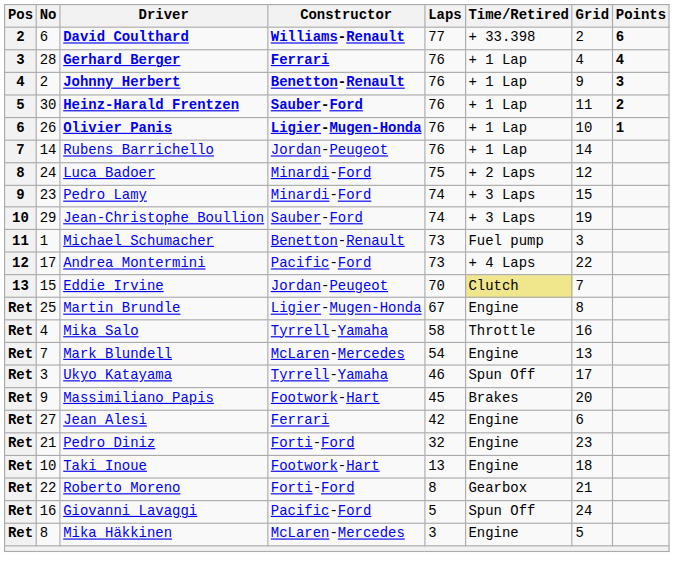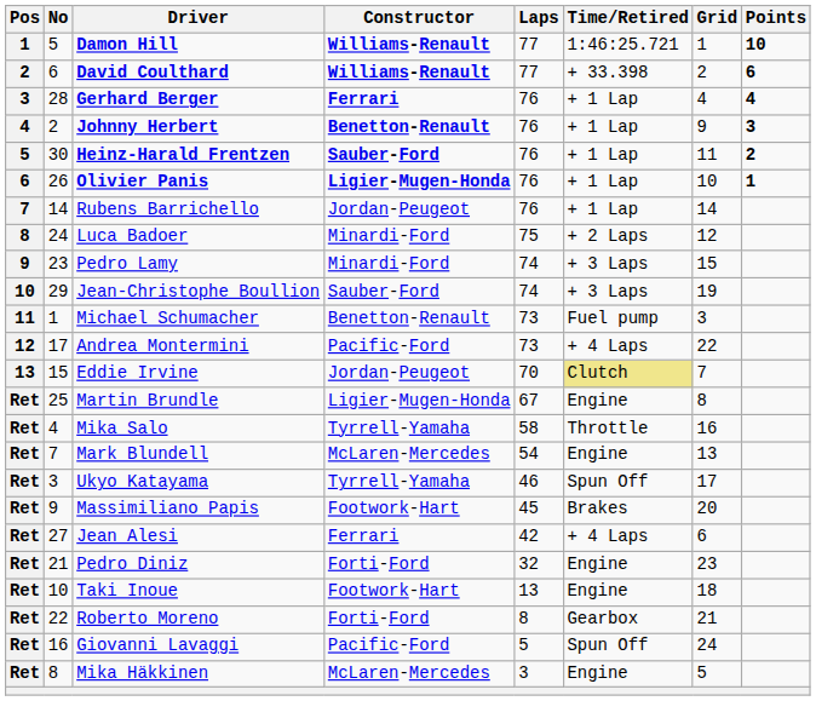 <table class="wikitable" style="font-size: 95%;">
 <tr>
 <th>Pos</th>
 <th>No</th>
 <th>Driver</th>
 <th>Constructor</th>
 <th>Laps</th>
 <th>Time/Retired</th>
 <th>Grid</th>
 <th>Points</th>
+</tr>
+<tr>
+<th>1</th>
+<td>5</td>
+<td> <strong><a href='#'>Damon Hill</a></strong></td>
+<td><strong><a href='#'>Williams</a>-<a href='#'>Renault</a></strong></td>
+<td>77</td>
+<td>1:46:25.721</td>
+<td>1</td>
+<td><strong>10</strong></td>
 </tr>
 <tr>
 <th>2</th>
 <td>6</td>
 <td> <strong><a href='#'>David Coulthard</a></strong></td>
 <td><strong><a href='#'>Williams</a>-<a href='#'>Renault</a></strong></td>
 <td>77</td>
 <td>+ 33.398</td>
 <td>2</td>
 <td><strong>6</strong></td>
 </tr>
 <tr>
 <th>3</th>
 <td>28</td>
 <td> <strong><a href='#'>Gerhard Berger</a></strong></td>
 <td><strong><a href='#'>Ferrari</a></strong></td>
 <td>76</td>
 <td>+ 1 Lap</td>
 <td>4</td>
 <td><strong>4</strong></td>
 </tr>
 <tr>
 <th>4</th>
 <td>2</td>
 <td> <strong><a href='#'>Johnny Herbert</a></strong></td>
 <td><strong><a href='#'>Benetton</a>-<a href='#'>Renault</a></strong></td>
 <td>76</td>
 <td>+ 1 Lap</td>
 <td>9</td>
 <td><strong>3</strong></td>
 </tr>
 <tr>
 <th>5</th>
 <td>30</td>
 <td> <strong><a href='#'>Heinz-Harald Frentzen</a></strong></td>
 <td><strong><a href='#'>Sauber</a>-<a href='#'>Ford</a></strong></td>
 <td>76</td>
 <td>+ 1 Lap</td>
 <td>11</td>
 <td><strong>2</strong></td>
 </tr>
 <tr>
 <th>6</th>
 <td>26</td>
 <td> <strong><a href='#'>Olivier Panis</a></strong></td>
 <td><strong><a href='#'>Ligier</a>-<a href='#'>Mugen-Honda</a></strong></td>
 <td>76</td>
 <td>+ 1 Lap</td>
 <td>10</td>
 <td><strong>1</strong></td>
 </tr>
 <tr>
 <th>7</th>
 <td>14</td>
 <td> <a href='#'>Rubens Barrichello</a></td>
 <td><a href='#'>Jordan</a>-<a href='#'>Peugeot</a></td>
 <td>76</td>
 <td>+ 1 Lap</td>
 <td>14</td>
 <td> </td>
 </tr>
 <tr>
 <th>8</th>
 <td>24</td>
 <td> <a href='#'>Luca Badoer</a></td>
 <td><a href='#'>Minardi</a>-<a href='#'>Ford</a></td>
 <td>75</td>
 <td>+ 2 Laps</td>
 <td>12</td>
 <td> </td>
 </tr>
 <tr>
 <th>9</th>
 <td>23</td>
 <td> <a href='#'>Pedro Lamy</a></td>
 <td><a href='#'>Minardi</a>-<a href='#'>Ford</a></td>
 <td>74</td>
 <td>+ 3 Laps</td>
 <td>15</td>
 <td> </td>
 </tr>
 <tr>
 <th>10</th>
 <td>29</td>
 <td> <a href='#'>Jean-Christophe Boullion</a></td>
 <td><a href='#'>Sauber</a>-<a href='#'>Ford</a></td>
 <td>74</td>
 <td>+ 3 Laps</td>
 <td>19</td>
 <td> </td>
 </tr>
 <tr>
 <th>11</th>
 <td>1</td>
 <td> <a href='#'>Michael Schumacher</a></td>
 <td><a href='#'>Benetton</a>-<a href='#'>Renault</a></td>
 <td>73</td>
 <td>Fuel pump</td>
 <td>3</td>
 <td> </td>
 </tr>
 <tr>
 <th>12</th>
 <td>17</td>
 <td> <a href='#'>Andrea Montermini</a></td>
 <td><a href='#'>Pacific</a>-<a href='#'>Ford</a></td>
 <td>73</td>
 <td>+ 4 Laps</td>
 <td>22</td>
 <td> </td>
 </tr>
 <tr>
 <th>13</th>
 <td>15</td>
 <td> <a href='#'>Eddie Irvine</a></td>
 <td><a href='#'>Jordan</a>-<a href='#'>Peugeot</a></td>
 <td>70</td>
 <td style="background: khaki;">Clutch</td>
 <td>7</td>
 <td> </td>
 </tr>
 <tr>
 <th>Ret</th>
 <td>25</td>
 <td> <a href='#'>Martin Brundle</a></td>
 <td><a href='#'>Ligier</a>-<a href='#'>Mugen-Honda</a></td>
 <td>67</td>
 <td>Engine</td>
 <td>8</td>
 <td> </td>
 </tr>
 <tr>
 <th>Ret</th>
 <td>4</td>
 <td> <a href='#'>Mika Salo</a></td>
 <td><a href='#'>Tyrrell</a>-<a href='#'>Yamaha</a></td>
 <td>58</td>
 <td>Throttle</td>
 <td>16</td>
 <td> </td>
 </tr>
 <tr>
 <th>Ret</th>
 <td>7</td>
 <td> <a href='#'>Mark Blundell</a></td>
 <td><a href='#'>McLaren</a>-<a href='#'>Mercedes</a></td>
 <td>54</td>
 <td>Engine</td>
 <td>13</td>
 <td> </td>
 </tr>
 <tr>
 <th>Ret</th>
 <td>3</td>
 <td> <a href='#'>Ukyo Katayama</a></td>
 <td><a href='#'>Tyrrell</a>-<a href='#'>Yamaha</a></td>
 <td>46</td>
 <td>Spun Off</td>
 <td>17</td>
 <td> </td>
 </tr>
 <tr>
 <th>Ret</th>
 <td>9</td>
 <td> <a href='#'>Massimiliano Papis</a></td>
 <td><a href='#'>Footwork</a>-<a href='#'>Hart</a></td>
 <td>45</td>
 <td>Brakes</td>
 <td>20</td>
 <td> </td>
 </tr>
 <tr>
 <th>Ret</th>
 <td>27</td>
 <td> <a href='#'>Jean Alesi</a></td>
 <td><a href='#'>Ferrari</a></td>
 <td>42</td>
-<td>Engine</td>
+<td>+ 4 Laps</td>
 <td>6</td>
 <td> </td>
 </tr>
 <tr>
 <th>Ret</th>
 <td>21</td>
 <td> <a href='#'>Pedro Diniz</a></td>
 <td><a href='#'>Forti</a>-<a href='#'>Ford</a></td>
 <td>32</td>
 <td>Engine</td>
 <td>23</td>
 <td> </td>
 </tr>
 <tr>
 <th>Ret</th>
 <td>10</td>
 <td> <a href='#'>Taki Inoue</a></td>
 <td><a href='#'>Footwork</a>-<a href='#'>Hart</a></td>
 <td>13</td>
 <td>Engine</td>
 <td>18</td>
 <td> </td>
 </tr>
 <tr>
 <th>Ret</th>
 <td>22</td>
 <td> <a href='#'>Roberto Moreno</a></td>
 <td><a href='#'>Forti</a>-<a href='#'>Ford</a></td>
 <td>8</td>
 <td>Gearbox</td>
 <td>21</td>
 <td> </td>
 </tr>
 <tr>
 <th>Ret</th>
 <td>16</td>
 <td> <a href='#'>Giovanni Lavaggi</a></td>
 <td><a href='#'>Pacific</a>-<a href='#'>Ford</a></td>
 <td>5</td>
 <td>Spun Off</td>
 <td>24</td>
 <td> </td>
 </tr>
 <tr>
 <th>Ret</th>
 <td>8</td>
 <td> <a href='#'>Mika Häkkinen</a></td>
 <td><a href='#'>McLaren</a>-<a href='#'>Mercedes</a></td>
 <td>3</td>
 <td>Engine</td>
 <td>5</td>
 <td> </td>
 </tr>
 <tr>
 <th colspan="8"></th>
 </tr>
 </table>
